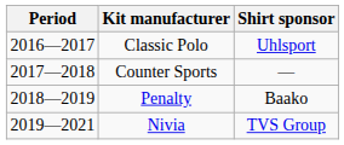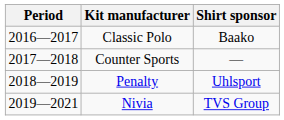 <table class="wikitable" style="text-align:center;margin-left:1em;float:center">
 <tr>
 <th>Period</th>
 <th>Kit manufacturer</th>
 <th>Shirt sponsor</th>
 </tr>
 <tr>
 <td>2016—2017</td>
 <td>Classic Polo</td>
-<td><a href='#'>Uhlsport</a></td>
+<td>Baako</td>
 </tr>
 <tr>
 <td>2017—2018</td>
 <td>Counter Sports</td>
 <td>—</td>
 </tr>
 <tr>
 <td>2018—2019</td>
 <td><a href='#'>Penalty</a></td>
-<td>Baako</td>
+<td><a href='#'>Uhlsport</a></td>
 </tr>
 <tr>
 <td>2019—2021</td>
 <td><a href='#'>Nivia</a></td>
 <td><a href='#'>TVS Group</a></td>
 </tr>
 </table>
